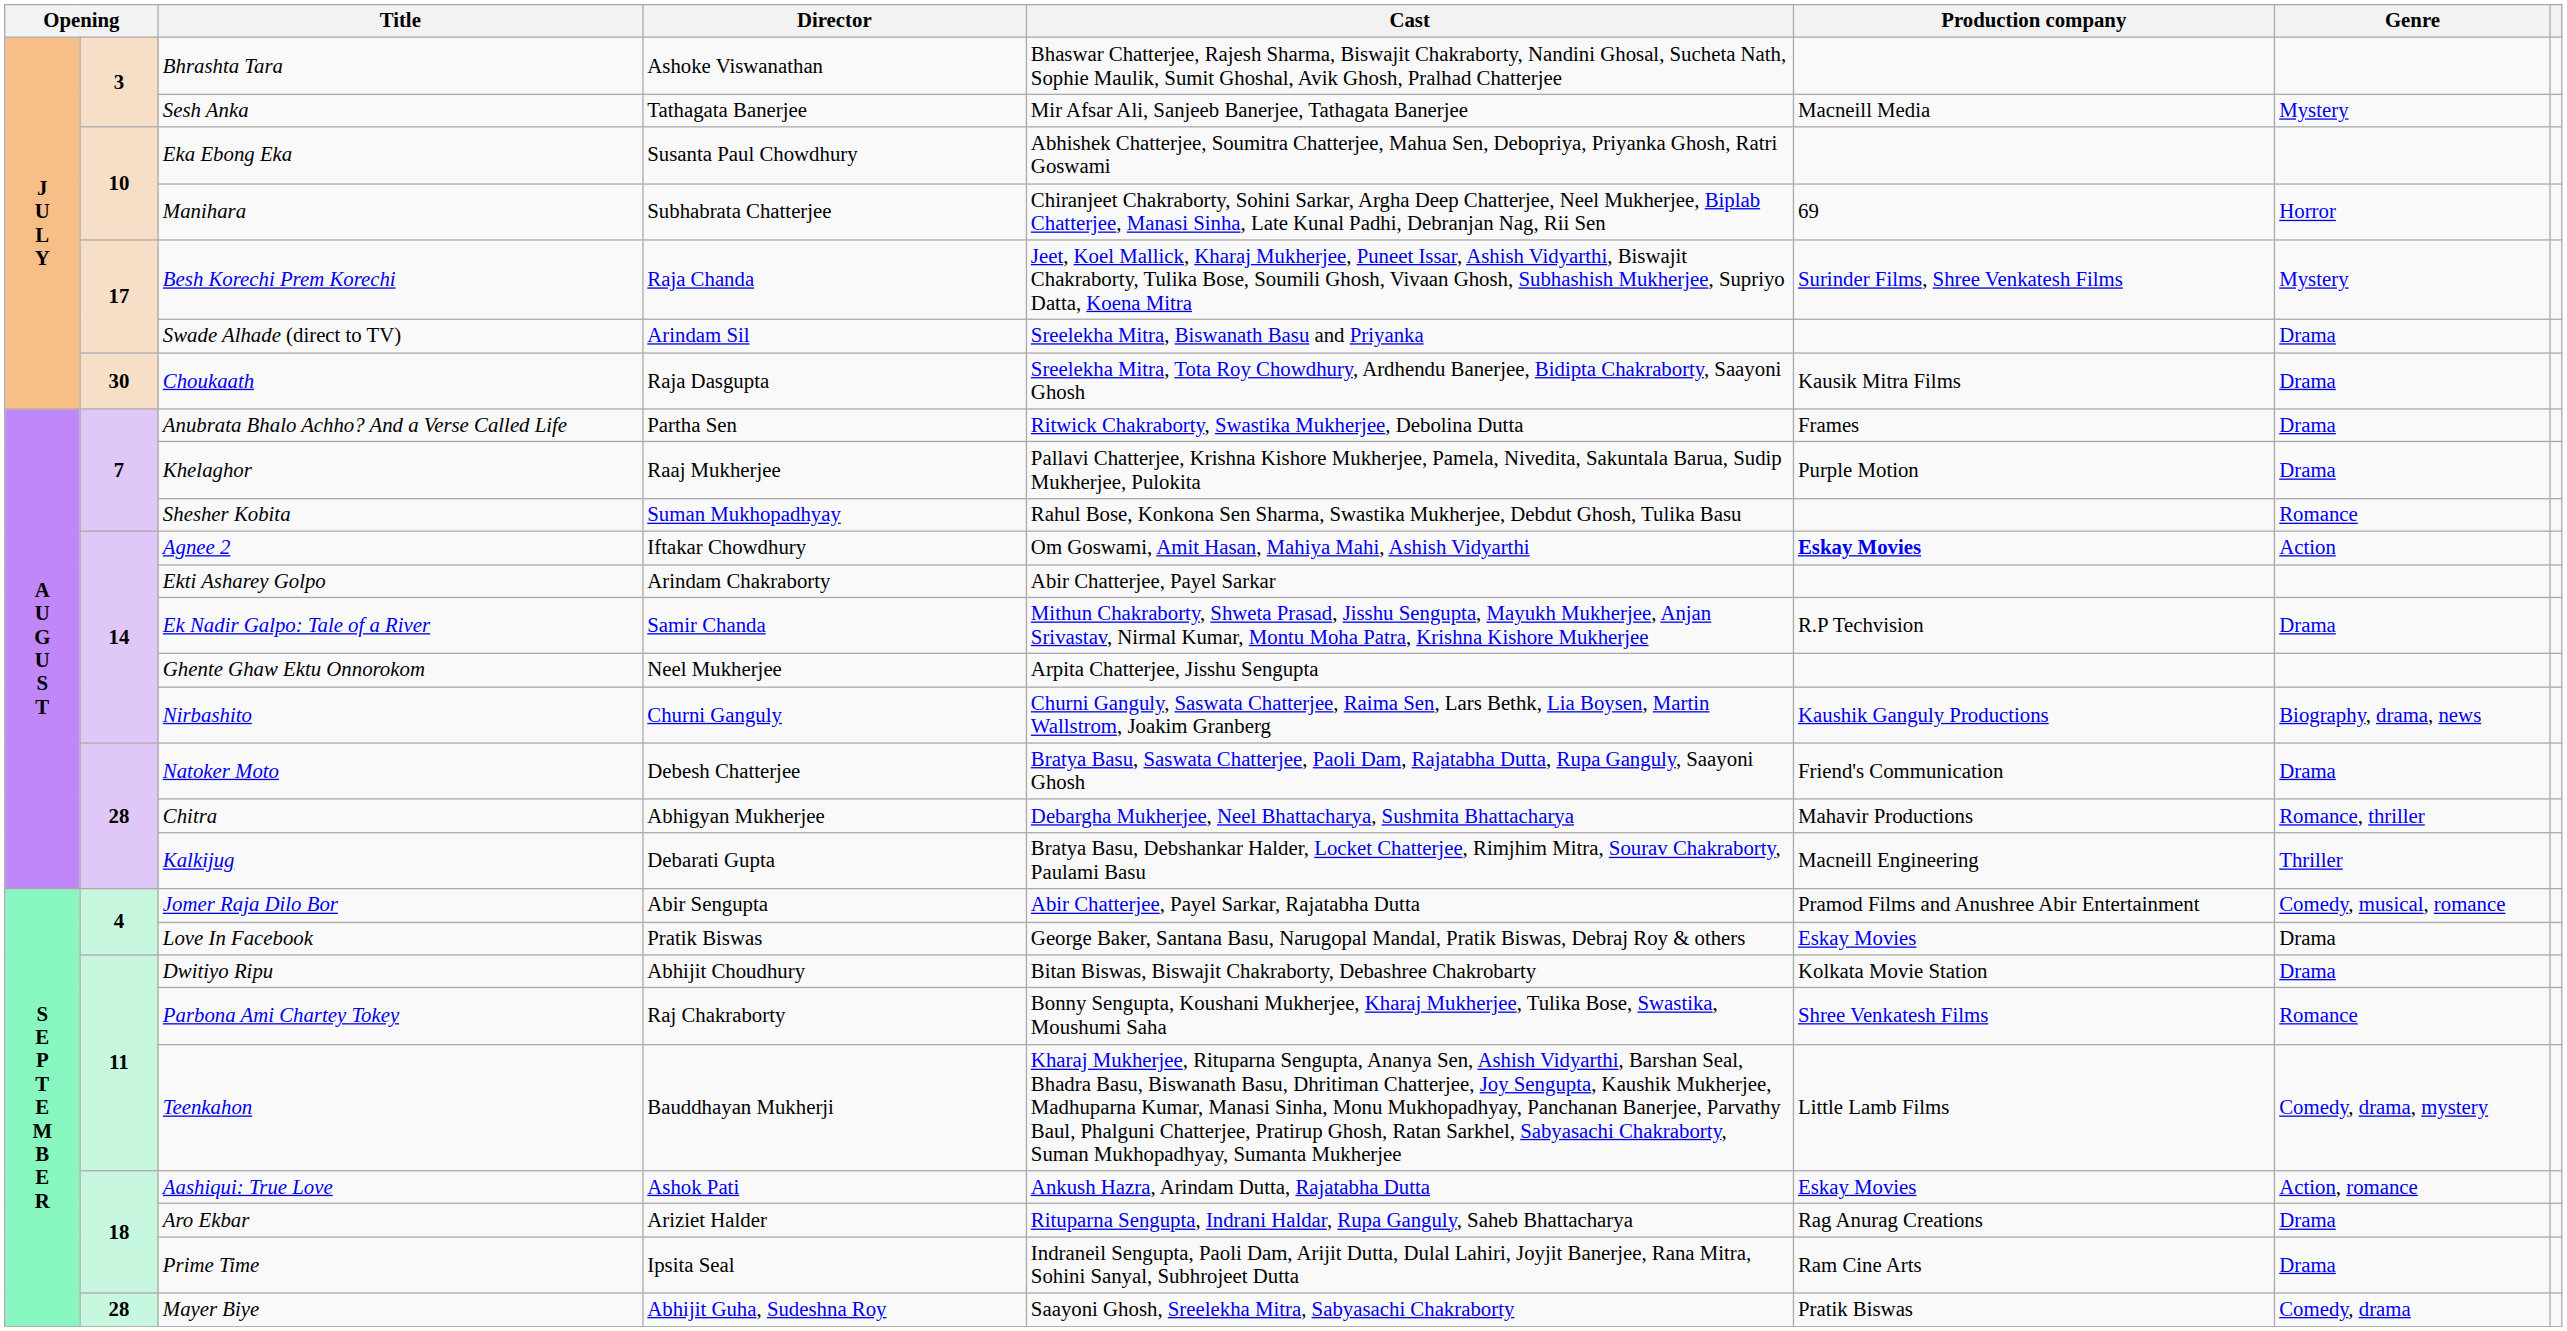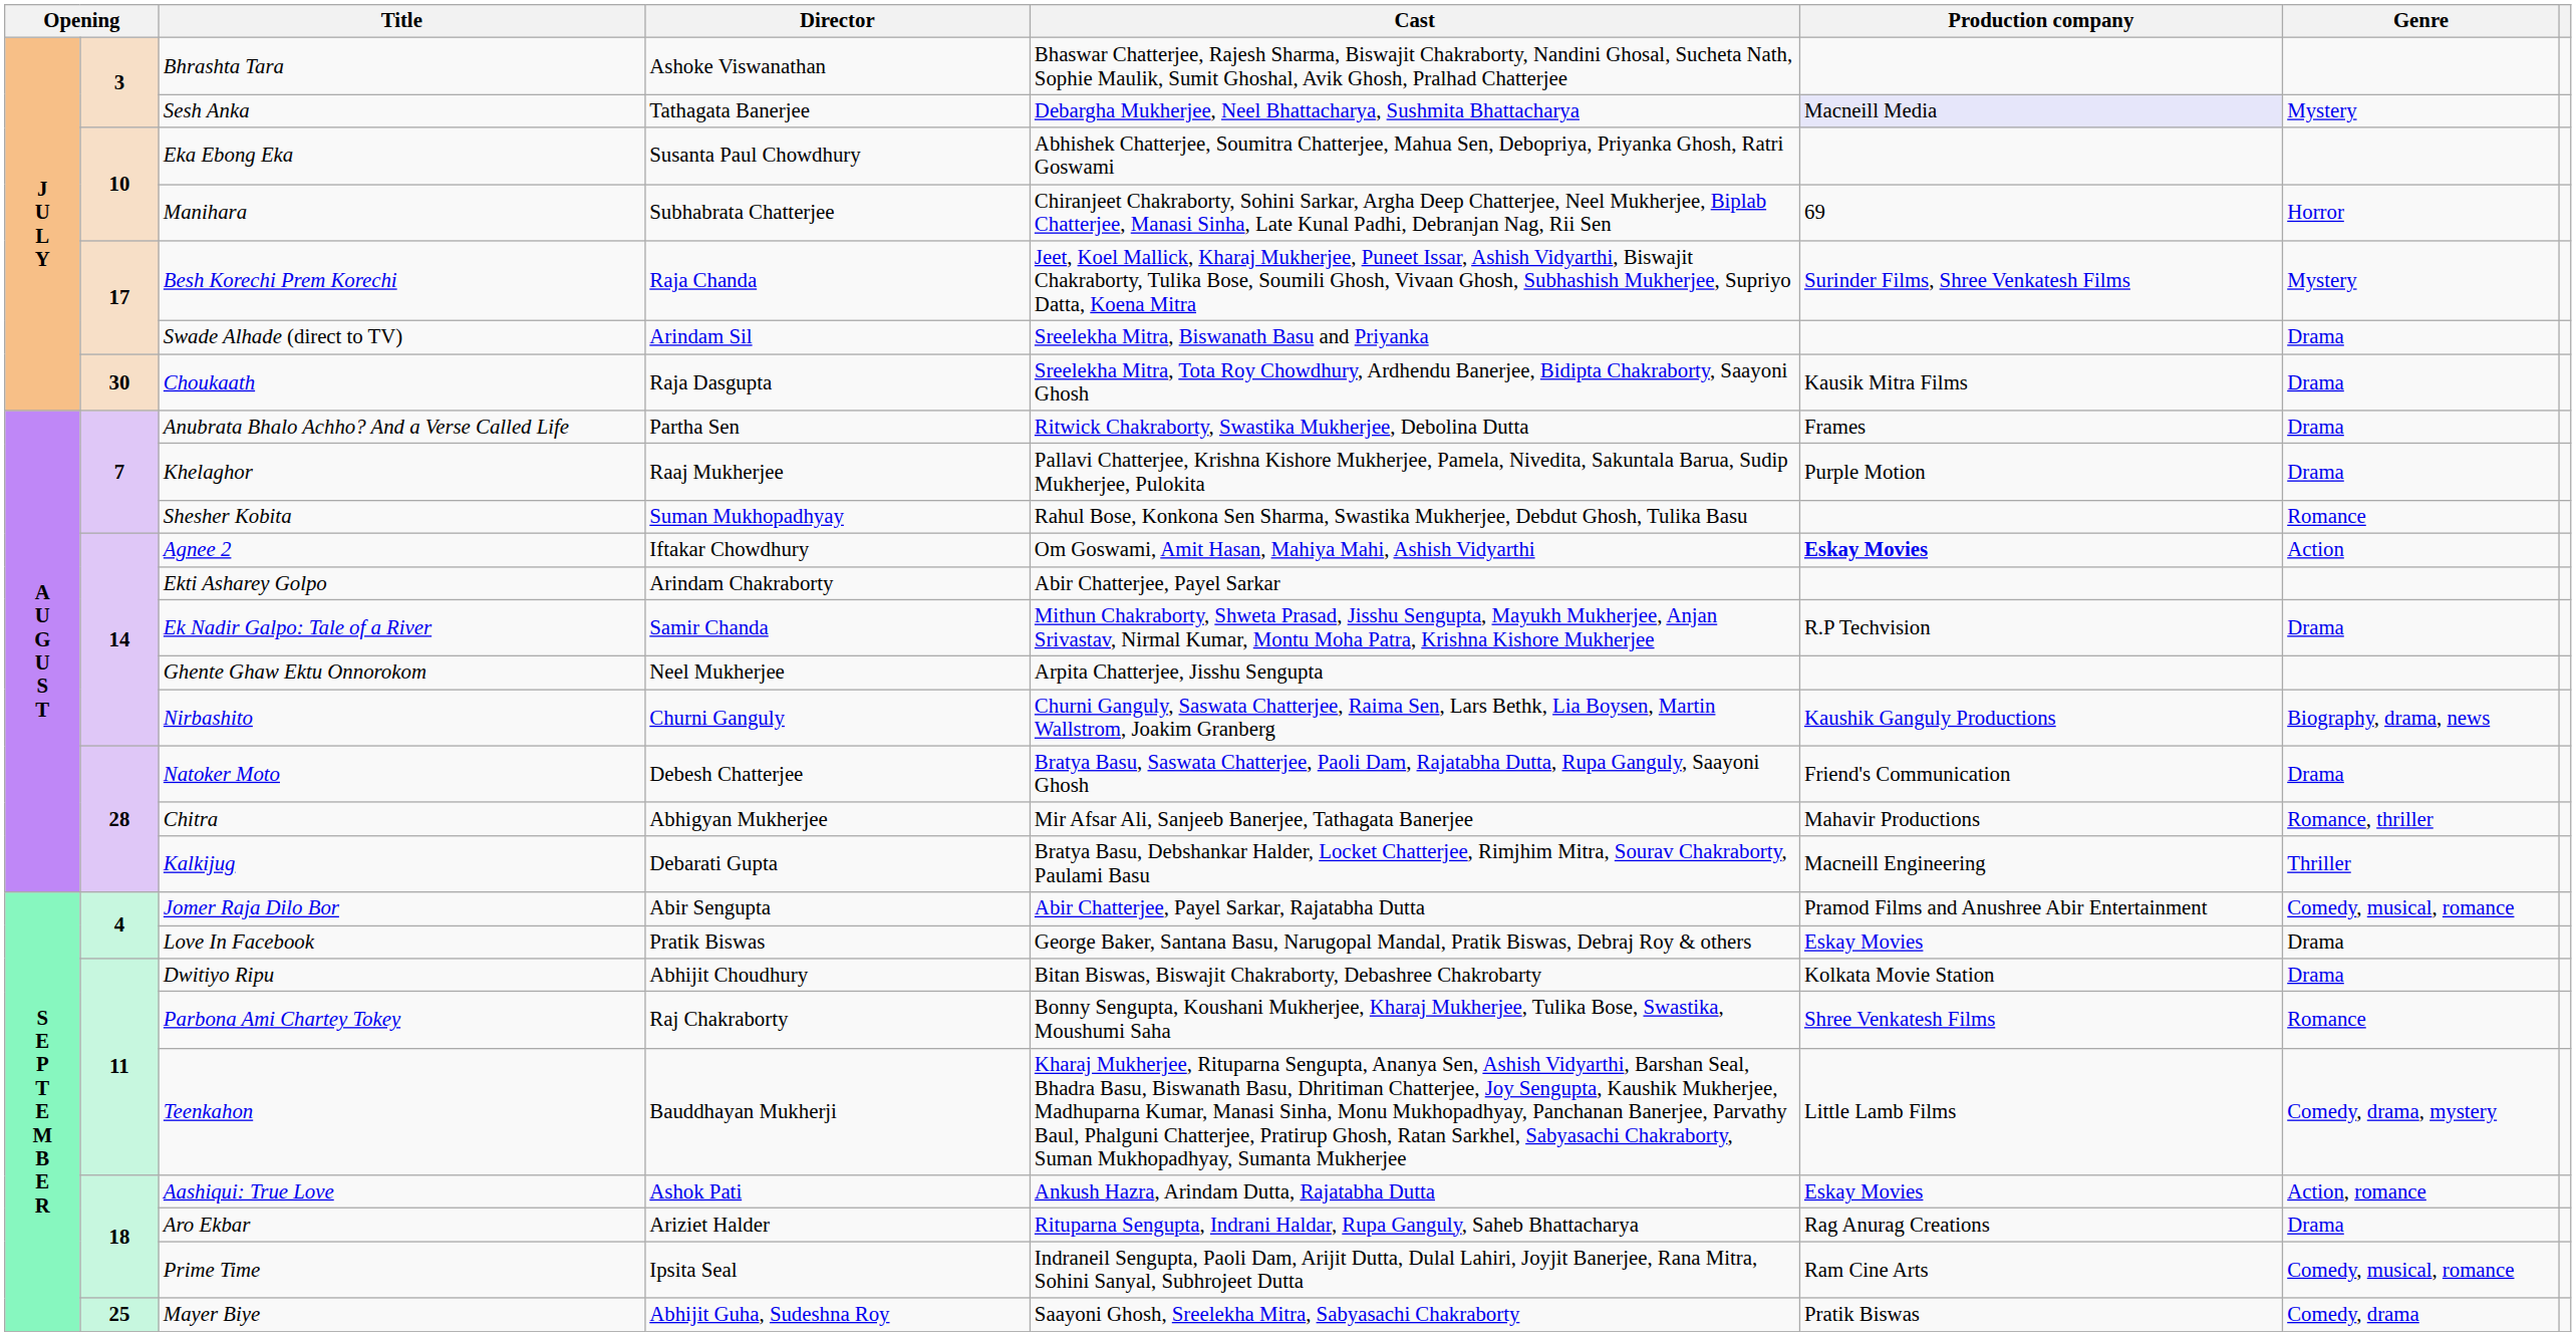 <table class="wikitable sortable">
 <tr>
 <th colspan="2" style="width:6%;">Opening</th>
 <th>Title</th>
 <th style="width:15%;">Director</th>
 <th style="width:30%;">Cast</th>
 <th>Production company</th>
 <th>Genre</th>
 <th></th>
 </tr>
 <tr>
 <th rowspan="7" style="text-align:center; background:#f7bf87">J<br>U<br>L<br>Y</th>
 <td rowspan="2" style="text-align:center; background:#f7dfc7"><strong>3</strong></td>
 <td><em>Bhrashta Tara</em></td>
 <td>Ashoke Viswanathan</td>
 <td>Bhaswar Chatterjee, Rajesh Sharma, Biswajit Chakraborty, Nandini Ghosal, Sucheta Nath, Sophie Maulik, Sumit Ghoshal, Avik Ghosh, Pralhad Chatterjee</td>
 <td></td>
 <td></td>
 <td></td>
 </tr>
 <tr>
 <td><em>Sesh Anka</em></td>
 <td>Tathagata Banerjee</td>
-<td>Mir Afsar Ali, Sanjeeb Banerjee, Tathagata Banerjee</td>
-<td>Macneill Media</td>
+<td><a href='#'>Debargha Mukherjee</a>, <a href='#'>Neel Bhattacharya</a>, <a href='#'>Sushmita Bhattacharya</a></td>
+<td style="background: lavender;">Macneill Media</td>
 <td><a href='#'>Mystery</a></td>
 <td></td>
 </tr>
 <tr>
 <td rowspan="2" style="text-align:center; background:#f7dfc7"><strong>10</strong></td>
 <td><em>Eka Ebong Eka</em></td>
 <td>Susanta Paul Chowdhury</td>
 <td>Abhishek Chatterjee, Soumitra Chatterjee, Mahua Sen, Debopriya, Priyanka Ghosh, Ratri Goswami</td>
 <td></td>
 <td></td>
 <td></td>
 </tr>
 <tr>
 <td><em>Manihara</em></td>
 <td>Subhabrata Chatterjee</td>
 <td>Chiranjeet Chakraborty, Sohini Sarkar, Argha Deep Chatterjee, Neel Mukherjee, <a href='#'>Biplab Chatterjee</a>, <a href='#'>Manasi Sinha</a>, Late Kunal Padhi, Debranjan Nag, Rii Sen</td>
 <td>69</td>
 <td><a href='#'>Horror</a></td>
 <td></td>
 </tr>
 <tr>
 <td rowspan="2" style="text-align:center; background:#f7dfc7"><strong>17</strong></td>
 <td><em><a href='#'>Besh Korechi Prem Korechi</a></em></td>
 <td><a href='#'>Raja Chanda</a></td>
 <td><a href='#'>Jeet</a>, <a href='#'>Koel Mallick</a>, <a href='#'>Kharaj Mukherjee</a>, <a href='#'>Puneet Issar</a>, <a href='#'>Ashish Vidyarthi</a>, Biswajit Chakraborty, Tulika Bose, Soumili Ghosh, Vivaan Ghosh, <a href='#'>Subhashish Mukherjee</a>, Supriyo Datta, <a href='#'>Koena Mitra</a></td>
 <td><a href='#'>Surinder Films</a>, <a href='#'>Shree Venkatesh Films</a></td>
 <td><a href='#'>Mystery</a></td>
 <td></td>
 </tr>
 <tr>
 <td><em>Swade Alhade</em> (direct to TV)</td>
 <td><a href='#'>Arindam Sil</a></td>
 <td><a href='#'>Sreelekha Mitra</a>, <a href='#'>Biswanath Basu</a> and <a href='#'>Priyanka</a></td>
 <td></td>
 <td><a href='#'>Drama</a></td>
 <td></td>
 </tr>
 <tr>
 <td rowspan="1" style="text-align:center; background:#f7dfc7"><strong>30</strong></td>
 <td><em><a href='#'>Choukaath</a></em></td>
 <td>Raja Dasgupta</td>
 <td><a href='#'>Sreelekha Mitra</a>, <a href='#'>Tota Roy Chowdhury</a>, Ardhendu Banerjee, <a href='#'>Bidipta Chakraborty</a>, Saayoni Ghosh</td>
 <td>Kausik Mitra Films</td>
 <td><a href='#'>Drama</a></td>
 <td></td>
 </tr>
 <tr>
 <th rowspan="11" style="text-align:center; background:#bf87f7">A<br>U<br>G<br>U<br>S<br>T</th>
 <td rowspan="3" style="text-align:center; background:#dfc7f7"><strong>7</strong></td>
 <td><em>Anubrata Bhalo Achho? And a Verse Called Life</em></td>
 <td>Partha Sen</td>
 <td><a href='#'>Ritwick Chakraborty</a>, <a href='#'>Swastika Mukherjee</a>, Debolina Dutta</td>
 <td>Frames</td>
 <td><a href='#'>Drama</a></td>
 <td></td>
 </tr>
 <tr>
 <td><em>Khelaghor</em></td>
 <td>Raaj Mukherjee</td>
 <td>Pallavi Chatterjee, Krishna Kishore Mukherjee, Pamela, Nivedita, Sakuntala Barua, Sudip Mukherjee, Pulokita</td>
 <td>Purple Motion</td>
 <td><a href='#'>Drama</a></td>
 <td></td>
 </tr>
 <tr>
 <td><em>Shesher Kobita</em></td>
 <td><a href='#'>Suman Mukhopadhyay</a></td>
 <td>Rahul Bose, Konkona Sen Sharma, Swastika Mukherjee, Debdut Ghosh, Tulika Basu</td>
 <td></td>
 <td><a href='#'>Romance</a></td>
 <td></td>
 </tr>
 <tr>
 <td rowspan="5" style="text-align:center; background:#dfc7f7"><strong>14</strong></td>
 <td><em><a href='#'>Agnee 2</a></em></td>
 <td>Iftakar Chowdhury</td>
 <td>Om Goswami, <a href='#'>Amit Hasan</a>, <a href='#'>Mahiya Mahi</a>, <a href='#'>Ashish Vidyarthi</a></td>
 <td><strong><a href='#'>Eskay Movies</a></strong></td>
 <td><a href='#'>Action</a></td>
 <td></td>
 </tr>
 <tr>
 <td><em>Ekti Asharey Golpo</em></td>
 <td>Arindam Chakraborty</td>
 <td>Abir Chatterjee, Payel Sarkar</td>
 <td></td>
 <td></td>
 <td></td>
 </tr>
 <tr>
 <td><em><a href='#'>Ek Nadir Galpo: Tale of a River</a></em></td>
 <td><a href='#'>Samir Chanda</a></td>
 <td><a href='#'>Mithun Chakraborty</a>, <a href='#'>Shweta Prasad</a>, <a href='#'>Jisshu Sengupta</a>, <a href='#'>Mayukh Mukherjee</a>, <a href='#'>Anjan Srivastav</a>, Nirmal Kumar, <a href='#'>Montu Moha Patra</a>, <a href='#'>Krishna Kishore Mukherjee</a></td>
 <td>R.P Techvision</td>
 <td><a href='#'>Drama</a></td>
 <td></td>
 </tr>
 <tr>
 <td><em>Ghente Ghaw Ektu Onnorokom</em></td>
 <td>Neel Mukherjee</td>
 <td>Arpita Chatterjee, Jisshu Sengupta</td>
 <td></td>
 <td></td>
 <td></td>
 </tr>
 <tr>
 <td><em><a href='#'>Nirbashito</a></em></td>
 <td><a href='#'>Churni Ganguly</a></td>
 <td><a href='#'>Churni Ganguly</a>, <a href='#'>Saswata Chatterjee</a>, <a href='#'>Raima Sen</a>, Lars Bethk, <a href='#'>Lia Boysen</a>, <a href='#'>Martin Wallstrom</a>, Joakim Granberg</td>
 <td><a href='#'>Kaushik Ganguly Productions</a></td>
 <td><a href='#'>Biography</a>, <a href='#'>drama</a>, <a href='#'>news</a></td>
 <td></td>
 </tr>
 <tr>
 <td rowspan="3" style="text-align:center; background:#dfc7f7"><strong>28</strong></td>
 <td><em><a href='#'>Natoker Moto</a></em></td>
 <td>Debesh Chatterjee</td>
 <td><a href='#'>Bratya Basu</a>, <a href='#'>Saswata Chatterjee</a>, <a href='#'>Paoli Dam</a>, <a href='#'>Rajatabha Dutta</a>, <a href='#'>Rupa Ganguly</a>, Saayoni Ghosh</td>
 <td>Friend's Communication</td>
 <td><a href='#'>Drama</a></td>
 <td></td>
 </tr>
 <tr>
 <td><em>Chitra</em></td>
 <td>Abhigyan Mukherjee</td>
-<td><a href='#'>Debargha Mukherjee</a>, <a href='#'>Neel Bhattacharya</a>, <a href='#'>Sushmita Bhattacharya</a></td>
+<td>Mir Afsar Ali, Sanjeeb Banerjee, Tathagata Banerjee</td>
 <td>Mahavir Productions</td>
 <td><a href='#'>Romance</a>, <a href='#'>thriller</a></td>
 <td></td>
 </tr>
 <tr>
 <td><em><a href='#'>Kalkijug</a></em></td>
 <td>Debarati Gupta</td>
 <td>Bratya Basu, Debshankar Halder, <a href='#'>Locket Chatterjee</a>, Rimjhim Mitra, <a href='#'>Sourav Chakraborty</a>, Paulami Basu</td>
 <td>Macneill Engineering</td>
 <td><a href='#'>Thriller</a></td>
 <td></td>
 </tr>
 <tr>
 <th rowspan="9" style="text-align:center; background:#87f7bf">S<br>E<br>P<br>T<br>E<br>M<br>B<br>E<br>R</th>
 <td rowspan="2" style="text-align:center; background:#c7f7df"><strong>4</strong></td>
 <td><em><a href='#'>Jomer Raja Dilo Bor</a></em></td>
 <td>Abir Sengupta</td>
 <td><a href='#'>Abir Chatterjee</a>, Payel Sarkar, Rajatabha Dutta</td>
 <td>Pramod Films and Anushree Abir Entertainment</td>
 <td><a href='#'>Comedy</a>, <a href='#'>musical</a>, <a href='#'>romance</a></td>
 <td></td>
 </tr>
 <tr>
 <td><em>Love In Facebook</em></td>
 <td>Pratik Biswas</td>
 <td>George Baker, Santana Basu, Narugopal Mandal, Pratik Biswas, Debraj Roy & others</td>
 <td><a href='#'>Eskay Movies</a></td>
 <td>Drama</td>
 <td></td>
 </tr>
 <tr>
 <td rowspan="3" style="text-align:center; background:#c7f7df"><strong>11</strong></td>
 <td><em>Dwitiyo Ripu</em></td>
 <td>Abhijit Choudhury</td>
 <td>Bitan Biswas, Biswajit Chakraborty, Debashree Chakrobarty</td>
 <td>Kolkata Movie Station</td>
 <td><a href='#'>Drama</a></td>
 <td></td>
 </tr>
 <tr>
 <td><em><a href='#'>Parbona Ami Chartey Tokey</a></em></td>
 <td>Raj Chakraborty</td>
 <td>Bonny Sengupta, Koushani Mukherjee, <a href='#'>Kharaj Mukherjee</a>, Tulika Bose, <a href='#'>Swastika</a>, Moushumi Saha</td>
 <td><a href='#'>Shree Venkatesh Films</a></td>
 <td><a href='#'>Romance</a></td>
 <td></td>
 </tr>
 <tr>
 <td><em><a href='#'>Teenkahon</a></em></td>
 <td>Bauddhayan Mukherji</td>
 <td><a href='#'>Kharaj Mukherjee</a>, Rituparna Sengupta, Ananya Sen, <a href='#'>Ashish Vidyarthi</a>, Barshan Seal, Bhadra Basu, Biswanath Basu, Dhritiman Chatterjee, <a href='#'>Joy Sengupta</a>, Kaushik Mukherjee, Madhuparna Kumar, Manasi Sinha, Monu Mukhopadhyay, Panchanan Banerjee, Parvathy Baul, Phalguni Chatterjee, Pratirup Ghosh, Ratan Sarkhel, <a href='#'>Sabyasachi Chakraborty</a>, Suman Mukhopadhyay, Sumanta Mukherjee</td>
 <td>Little Lamb Films</td>
 <td><a href='#'>Comedy</a>, <a href='#'>drama</a>, <a href='#'>mystery</a></td>
 <td></td>
 </tr>
 <tr>
 <td rowspan="3" style="text-align:center; background:#c7f7df"><strong>18</strong></td>
 <td><em><a href='#'>Aashiqui: True Love</a></em></td>
 <td><a href='#'>Ashok Pati</a></td>
 <td><a href='#'>Ankush Hazra</a>, Arindam Dutta, <a href='#'>Rajatabha Dutta</a></td>
 <td><a href='#'>Eskay Movies</a></td>
 <td><a href='#'>Action</a>, <a href='#'>romance</a></td>
 <td></td>
 </tr>
 <tr>
 <td><em>Aro Ekbar</em></td>
 <td>Ariziet Halder</td>
 <td><a href='#'>Rituparna Sengupta</a>, <a href='#'>Indrani Haldar</a>, <a href='#'>Rupa Ganguly</a>, Saheb Bhattacharya</td>
 <td>Rag Anurag Creations</td>
 <td><a href='#'>Drama</a></td>
 <td></td>
 </tr>
 <tr>
 <td><em>Prime Time</em></td>
 <td>Ipsita Seal</td>
 <td>Indraneil Sengupta, Paoli Dam, Arijit Dutta, Dulal Lahiri, Joyjit Banerjee, Rana Mitra, Sohini Sanyal, Subhrojeet Dutta</td>
 <td>Ram Cine Arts</td>
-<td><a href='#'>Drama</a></td>
+<td><a href='#'>Comedy</a>, <a href='#'>musical</a>, <a href='#'>romance</a></td>
 <td></td>
 </tr>
 <tr>
-<td rowspan="1" style="text-align:center; background:#c7f7df"><strong>28</strong></td>
+<td rowspan="1" style="text-align:center; background:#c7f7df"><strong>25</strong></td>
 <td><em>Mayer Biye</em></td>
 <td><a href='#'>Abhijit Guha</a>, <a href='#'>Sudeshna Roy</a></td>
 <td>Saayoni Ghosh, <a href='#'>Sreelekha Mitra</a>, <a href='#'>Sabyasachi Chakraborty</a></td>
 <td>Pratik Biswas</td>
 <td><a href='#'>Comedy</a>, <a href='#'>drama</a></td>
 <td></td>
 </tr>
 </table>
